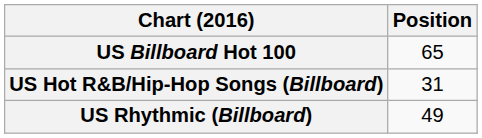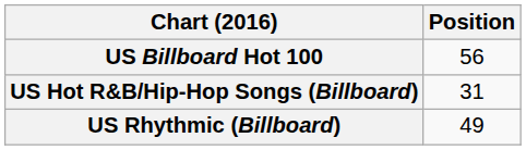 <table class="wikitable plainrowheaders sortable" style="text-align:center">
 <tr>
 <th>Chart (2016)</th>
 <th>Position</th>
 </tr>
 <tr>
 <th scope="row">US <em>Billboard</em> Hot 100</th>
-<td>65</td>
+<td>56</td>
 </tr>
 <tr>
 <th scope="row">US Hot R&B/Hip-Hop Songs (<em>Billboard</em>)</th>
 <td>31</td>
 </tr>
 <tr>
 <th scope="row">US Rhythmic (<em>Billboard</em>)</th>
 <td>49</td>
 </tr>
 </table>
